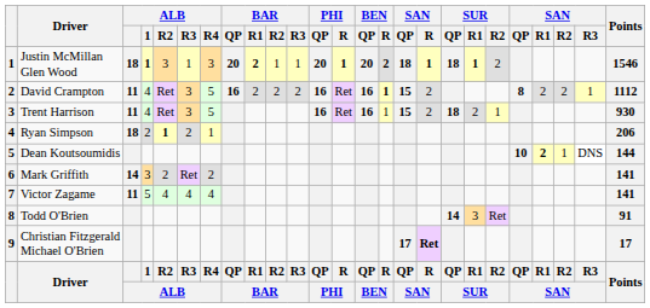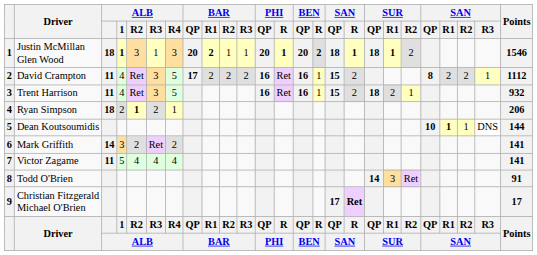 <table class="wikitable" style="font-size:85%; text-align:center">
 <tr>
 <th rowspan=2></th>
 <th rowspan=2>Driver</th>
 <th colspan=5><a href='#'>ALB</a><br></th>
 <th colspan=4><a href='#'>BAR</a><br></th>
 <th colspan=2><a href='#'>PHI</a><br></th>
 <th colspan=2><a href='#'>BEN</a><br></th>
 <th colspan=2><a href='#'>SAN</a><br></th>
 <th colspan=3><a href='#'>SUR</a><br></th>
 <th colspan=4><a href='#'>SAN</a><br></th>
 <th rowspan=2>Points</th>
 </tr>
 <tr>
 <th></th>
 <th>1</th>
 <th>R2</th>
 <th>R3</th>
 <th>R4</th>
 <th>QP</th>
 <th>R1</th>
 <th>R2</th>
 <th>R3</th>
 <th>QP</th>
 <th>R</th>
 <th>QP</th>
 <th>R</th>
 <th>QP</th>
 <th>R</th>
 <th>QP</th>
 <th>R1</th>
 <th>R2</th>
 <th>QP</th>
 <th>R1</th>
 <th>R2</th>
 <th>R3</th>
 </tr>
 <tr>
 <th>1</th>
 <td align=left> Justin McMillan<br> Glen Wood</td>
 <th>18</th>
 <td style="background:#ffffbf;"><strong>1</strong></td>
 <td style="background:#ffdf9f;">3</td>
 <td style="background:#ffffbf;">1</td>
 <td style="background:#ffdf9f;">3</td>
 <th>20</th>
 <td style="background:#ffffbf;"><strong>2</strong></td>
 <td style="background:#ffffbf;">1</td>
 <td style="background:#ffffbf;">1</td>
 <th>20</th>
 <td style="background:#ffffbf;"><strong>1</strong></td>
 <th>20</th>
 <td style="background:#dfdfdf;"><strong>2</strong></td>
 <th>18</th>
 <td style="background:#ffffbf;"><strong>1</strong></td>
 <th>18</th>
 <td style="background:#ffffbf;"><strong>1</strong></td>
 <td style="background:#dfdfdf;">2</td>
 <th></th>
 <td></td>
 <td></td>
 <td></td>
 <th>1546</th>
 </tr>
 <tr>
 <th>2</th>
 <td align=left> David Crampton</td>
 <th>11</th>
 <td style="background:#dfffdf;">4</td>
 <td style="background:#efcfff;">Ret</td>
 <td style="background:#ffdf9f;">3</td>
 <td style="background:#dfffdf;">5</td>
-<th>16</th>
+<th>17</th>
 <td style="background:#dfdfdf;">2</td>
 <td style="background:#dfdfdf;">2</td>
 <td style="background:#dfdfdf;">2</td>
 <th>16</th>
 <td style="background:#efcfff;">Ret</td>
 <th>16</th>
-<td style="background:#ffffbf;"><strong>1</strong></td>
+<td style="background:#ffffbf;">1</td>
 <th>15</th>
 <td style="background:#dfdfdf;">2</td>
 <th></th>
 <td></td>
 <td></td>
 <th>8</th>
 <td style="background:#dfdfdf;">2</td>
 <td style="background:#dfdfdf;">2</td>
 <td style="background:#ffffbf;">1</td>
 <th>1112</th>
 </tr>
 <tr>
 <th>3</th>
 <td align=left> Trent Harrison</td>
 <th>11</th>
 <td style="background:#dfffdf;">4</td>
 <td style="background:#efcfff;">Ret</td>
 <td style="background:#ffdf9f;">3</td>
 <td style="background:#dfffdf;">5</td>
 <th></th>
 <td></td>
 <td></td>
 <td></td>
 <th>16</th>
 <td style="background:#efcfff;">Ret</td>
 <th>16</th>
 <td style="background:#ffffbf;">1</td>
 <th>15</th>
 <td style="background:#dfdfdf;">2</td>
 <th>18</th>
 <td style="background:#dfdfdf;">2</td>
 <td style="background:#ffffbf;">1</td>
 <th></th>
 <td></td>
 <td></td>
 <td></td>
-<th>930</th>
+<th>932</th>
 </tr>
 <tr>
 <th>4</th>
 <td align=left> Ryan Simpson</td>
 <th>18</th>
 <td style="background:#dfdfdf;">2</td>
 <td style="background:#ffffbf;"><strong>1</strong></td>
 <td style="background:#dfdfdf;">2</td>
 <td style="background:#ffffbf;">1</td>
 <th></th>
 <td></td>
 <td></td>
 <td></td>
 <th></th>
 <td></td>
 <th></th>
 <td></td>
 <th></th>
 <td></td>
 <th></th>
 <td></td>
 <td></td>
 <th></th>
 <td></td>
 <td></td>
 <td></td>
 <th>206</th>
 </tr>
 <tr>
 <th>5</th>
 <td align=left> Dean Koutsoumidis</td>
 <th></th>
 <td></td>
 <td></td>
 <td></td>
 <td></td>
 <th></th>
 <td></td>
 <td></td>
 <td></td>
 <th></th>
 <td></td>
 <th></th>
 <td></td>
 <th></th>
 <td></td>
 <th></th>
 <td></td>
 <td></td>
 <th>10</th>
-<td style="background:#ffffbf;"><strong>2</strong></td>
+<td style="background:#ffffbf;"><strong>1</strong></td>
 <td style="background:#ffffbf;">1</td>
 <td style="background:#ffffff;">DNS</td>
 <th>144</th>
 </tr>
 <tr>
 <th>6</th>
 <td align=left> Mark Griffith</td>
 <th>14</th>
 <td style="background:#ffdf9f;">3</td>
 <td style="background:#dfdfdf;">2</td>
 <td style="background:#efcfff;">Ret</td>
 <td style="background:#dfdfdf;">2</td>
 <th></th>
 <td></td>
 <td></td>
 <td></td>
 <th></th>
 <td></td>
 <th></th>
 <td></td>
 <th></th>
 <td></td>
 <th></th>
 <td></td>
 <td></td>
 <th></th>
 <td></td>
 <td></td>
 <td></td>
 <th>141</th>
 </tr>
 <tr>
 <th>7</th>
 <td align=left> Victor Zagame</td>
 <th>11</th>
 <td style="background:#dfffdf;">5</td>
 <td style="background:#dfffdf;">4</td>
 <td style="background:#dfffdf;">4</td>
 <td style="background:#dfffdf;">4</td>
 <th></th>
 <td></td>
 <td></td>
 <td></td>
 <th></th>
 <td></td>
 <th></th>
 <td></td>
 <th></th>
 <td></td>
 <th></th>
 <td></td>
 <td></td>
 <th></th>
 <td></td>
 <td></td>
 <td></td>
 <th>141</th>
 </tr>
 <tr>
 <th>8</th>
 <td align=left> Todd O'Brien</td>
 <th></th>
 <td></td>
 <td></td>
 <td></td>
 <td></td>
 <th></th>
 <td></td>
 <td></td>
 <td></td>
 <th></th>
 <td></td>
 <th></th>
 <td></td>
 <th></th>
 <td></td>
 <th>14</th>
 <td style="background:#ffdf9f;">3</td>
 <td style="background:#efcfff;">Ret</td>
 <th></th>
 <td></td>
 <td></td>
 <td></td>
 <th>91</th>
 </tr>
 <tr>
 <th>9</th>
 <td align=left> Christian Fitzgerald<br> Michael O'Brien</td>
 <th></th>
 <td></td>
 <td></td>
 <td></td>
 <td></td>
 <th></th>
 <td></td>
 <td></td>
 <td></td>
 <th></th>
 <td></td>
 <th></th>
 <td></td>
 <th>17</th>
 <td style="background:#efcfff;"><strong>Ret</strong></td>
 <th></th>
 <td></td>
 <td></td>
 <th></th>
 <td></td>
 <td></td>
 <td></td>
 <th>17</th>
 </tr>
 <tr>
 <th rowspan=2></th>
 <th rowspan=2>Driver</th>
 <th></th>
 <th>1</th>
 <th>R2</th>
 <th>R3</th>
 <th>R4</th>
 <th>QP</th>
 <th>R1</th>
 <th>R2</th>
 <th>R3</th>
 <th>QP</th>
 <th>R</th>
 <th>QP</th>
 <th>R</th>
 <th>QP</th>
 <th>R</th>
 <th>QP</th>
 <th>R1</th>
 <th>R2</th>
 <th>QP</th>
 <th>R1</th>
 <th>R2</th>
 <th>R3</th>
 <th rowspan=2>Points</th>
 </tr>
 <tr>
 <th colspan=5><a href='#'>ALB</a><br></th>
 <th colspan=4><a href='#'>BAR</a><br></th>
 <th colspan=2><a href='#'>PHI</a><br></th>
 <th colspan=2><a href='#'>BEN</a><br></th>
 <th colspan=2><a href='#'>SAN</a><br></th>
 <th colspan=3><a href='#'>SUR</a><br></th>
 <th colspan=4><a href='#'>SAN</a><br></th>
 </tr>
 </table>
